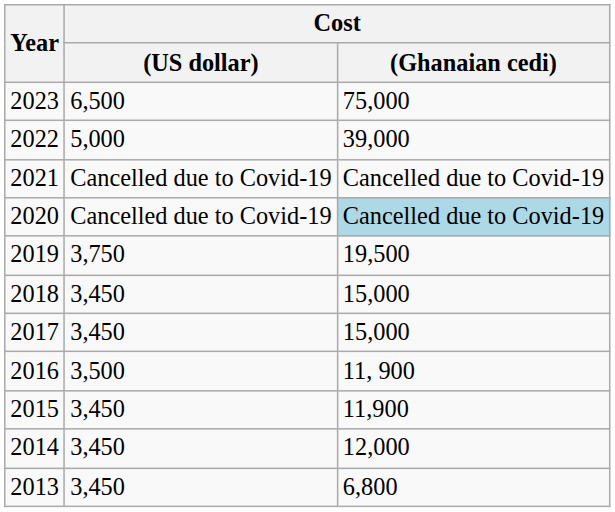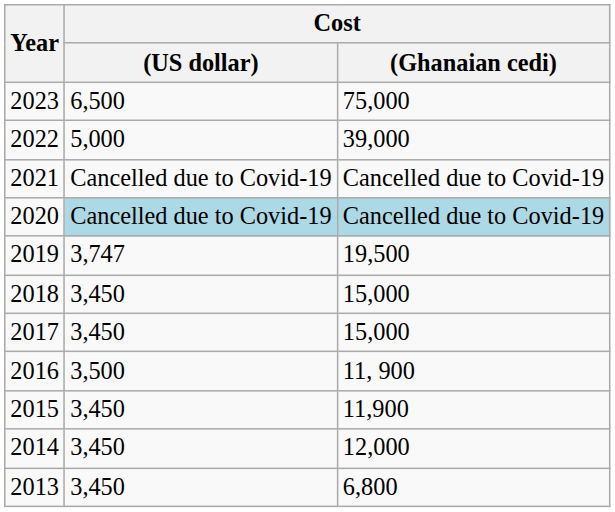 <table class="wikitable">
 <tr>
 <th rowspan="2">Year</th>
 <th colspan="2">Cost</th>
 </tr>
 <tr>
 <th>(US dollar)</th>
 <th>(Ghanaian cedi)</th>
 </tr>
 <tr>
 <td>2023</td>
 <td>6,500</td>
 <td>75,000</td>
 </tr>
 <tr>
 <td>2022</td>
 <td>5,000</td>
 <td>39,000</td>
 </tr>
 <tr>
 <td>2021</td>
 <td>Cancelled due to Covid-19</td>
 <td>Cancelled due to Covid-19</td>
 </tr>
 <tr>
 <td>2020</td>
-<td>Cancelled due to Covid-19</td>
+<td style="background: lightblue;">Cancelled due to Covid-19</td>
 <td style="background: lightblue;">Cancelled due to Covid-19</td>
 </tr>
 <tr>
 <td>2019</td>
-<td>3,750</td>
+<td>3,747</td>
 <td>19,500</td>
 </tr>
 <tr>
 <td>2018</td>
 <td>3,450</td>
 <td>15,000</td>
 </tr>
 <tr>
 <td>2017</td>
 <td>3,450</td>
 <td>15,000</td>
 </tr>
 <tr>
 <td>2016</td>
 <td>3,500</td>
 <td>11, 900</td>
 </tr>
 <tr>
 <td>2015</td>
 <td>3,450</td>
 <td>11,900</td>
 </tr>
 <tr>
 <td>2014</td>
 <td>3,450</td>
 <td>12,000</td>
 </tr>
 <tr>
 <td>2013</td>
 <td>3,450</td>
 <td>6,800</td>
 </tr>
 </table>
